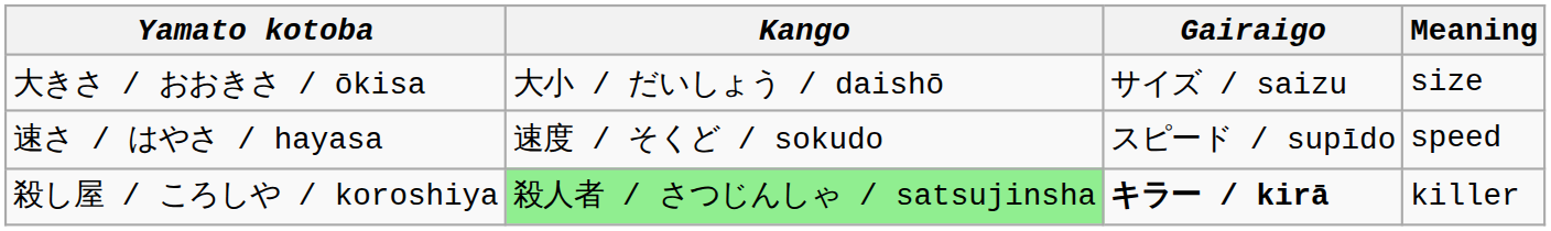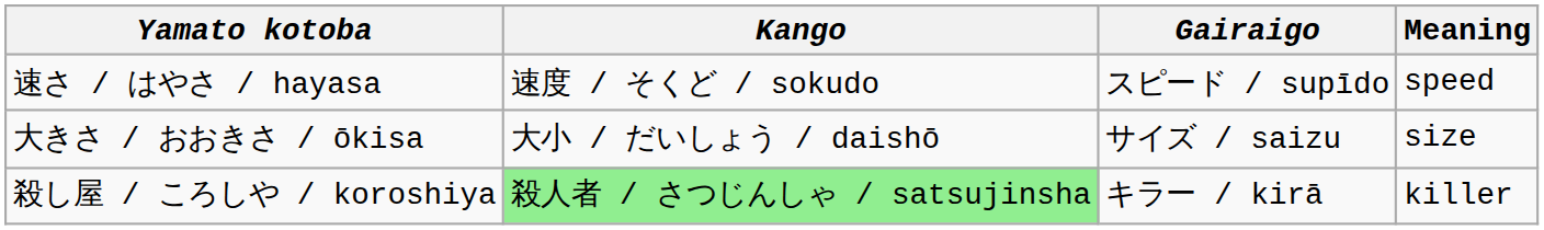 <table class="wikitable">
 <tr>
 <th><em>Yamato kotoba</em></th>
 <th><em>Kango</em></th>
 <th><em>Gairaigo</em></th>
 <th>Meaning</th>
 </tr>
 <tr>
+<td>速さ / はやさ / hayasa</td>
+<td>速度 / そくど / sokudo</td>
+<td>スピード / supīdo</td>
+<td>speed</td>
+</tr>
+<tr>
 <td>大きさ / おおきさ / ōkisa</td>
 <td>大小 / だいしょう / daishō</td>
 <td>サイズ / saizu</td>
 <td>size</td>
 </tr>
 <tr>
-<td>速さ / はやさ / hayasa</td>
-<td>速度 / そくど / sokudo</td>
-<td>スピード / supīdo</td>
-<td>speed</td>
-</tr>
-<tr>
 <td>殺し屋 / ころしや / koroshiya</td>
 <td style="background: lightgreen;">殺人者 / さつじんしゃ / satsujinsha</td>
-<td><strong>キラー / kirā</strong></td>
+<td>キラー / kirā</td>
 <td>killer</td>
 </tr>
 </table>
